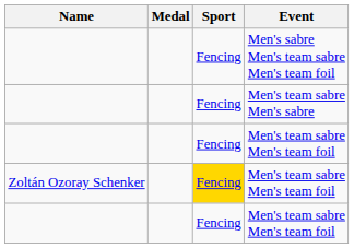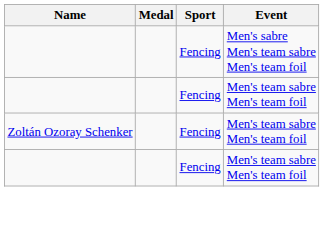 <table class="wikitable sortable" style="font-size:90%">
 <tr>
 <th>Name</th>
 <th>Medal</th>
 <th>Sport</th>
 <th>Event</th>
 </tr>
 <tr>
 <td></td>
 <td><br><br></td>
 <td><a href='#'>Fencing</a></td>
 <td><a href='#'>Men's sabre</a><br><a href='#'>Men's team sabre</a><br><a href='#'>Men's team foil</a></td>
 </tr>
 <tr>
 <td></td>
 <td><br></td>
 <td><a href='#'>Fencing</a></td>
-<td><a href='#'>Men's team sabre</a><br><a href='#'>Men's sabre</a></td>
-</tr>
-<tr>
-<td></td>
-<td><br></td>
-<td><a href='#'>Fencing</a></td>
 <td><a href='#'>Men's team sabre</a><br><a href='#'>Men's team foil</a></td>
 </tr>
 <tr>
 <td><a href='#'>Zoltán Ozoray Schenker</a></td>
 <td><br></td>
-<td style="background: gold;"><a href='#'>Fencing</a></td>
+<td><a href='#'>Fencing</a></td>
 <td><a href='#'>Men's team sabre</a><br><a href='#'>Men's team foil</a></td>
 </tr>
 <tr>
 <td></td>
 <td><br></td>
 <td><a href='#'>Fencing</a></td>
 <td><a href='#'>Men's team sabre</a><br><a href='#'>Men's team foil</a></td>
 </tr>
 </table>
